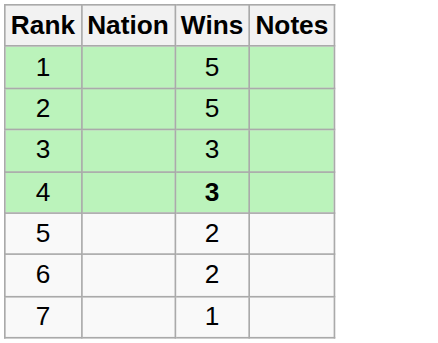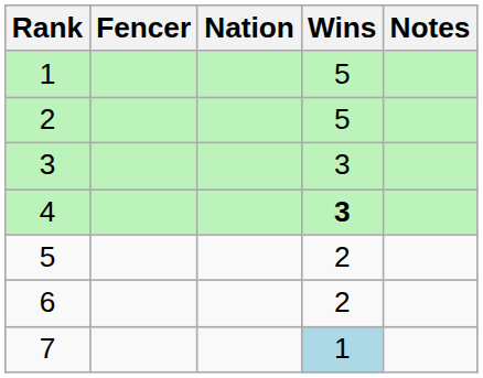 <table class="wikitable sortable" style="text-align:center">
 <tr>
 <th>Rank</th>
+<th>Fencer</th>
 <th>Nation</th>
 <th>Wins</th>
 <th>Notes</th>
 </tr>
 <tr bgcolor=bbf3bb>
 <td>1</td>
 <td align=left></td>
+<td align=left></td>
 <td>5</td>
 <td></td>
 </tr>
 <tr bgcolor=bbf3bb>
 <td>2</td>
+<td align=left></td>
 <td align=left></td>
 <td>5</td>
 <td></td>
 </tr>
 <tr bgcolor=bbf3bb>
 <td>3</td>
 <td align=left></td>
+<td align=left></td>
 <td>3</td>
 <td></td>
 </tr>
 <tr bgcolor=bbf3bb>
 <td>4</td>
+<td align=left></td>
 <td align=left></td>
 <td><strong>3</strong></td>
 <td></td>
 </tr>
 <tr>
 <td>5</td>
 <td align=left></td>
+<td align=left></td>
 <td>2</td>
 <td></td>
 </tr>
 <tr>
 <td>6</td>
+<td align=left></td>
 <td align=left></td>
 <td>2</td>
 <td></td>
 </tr>
 <tr>
 <td>7</td>
 <td align=left></td>
-<td>1</td>
+<td align=left></td>
+<td style="background: lightblue;">1</td>
 <td></td>
 </tr>
 </table>
